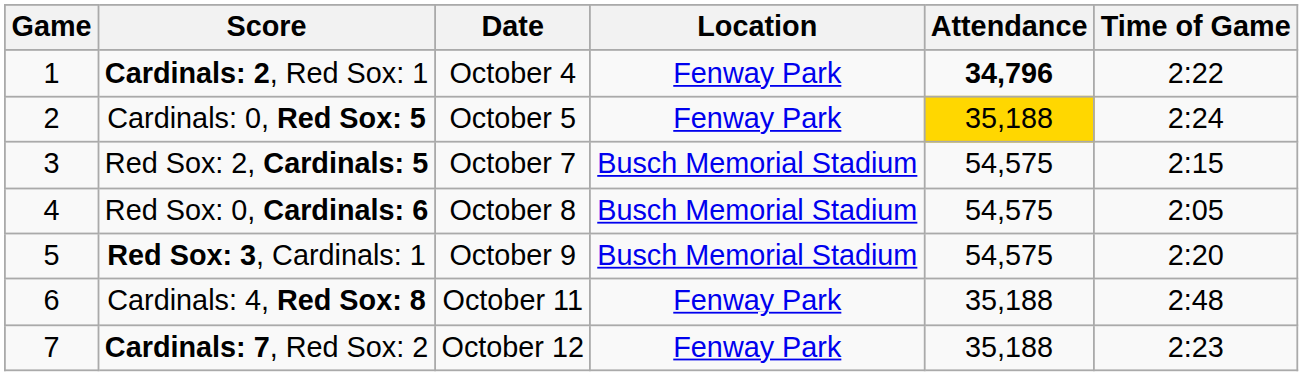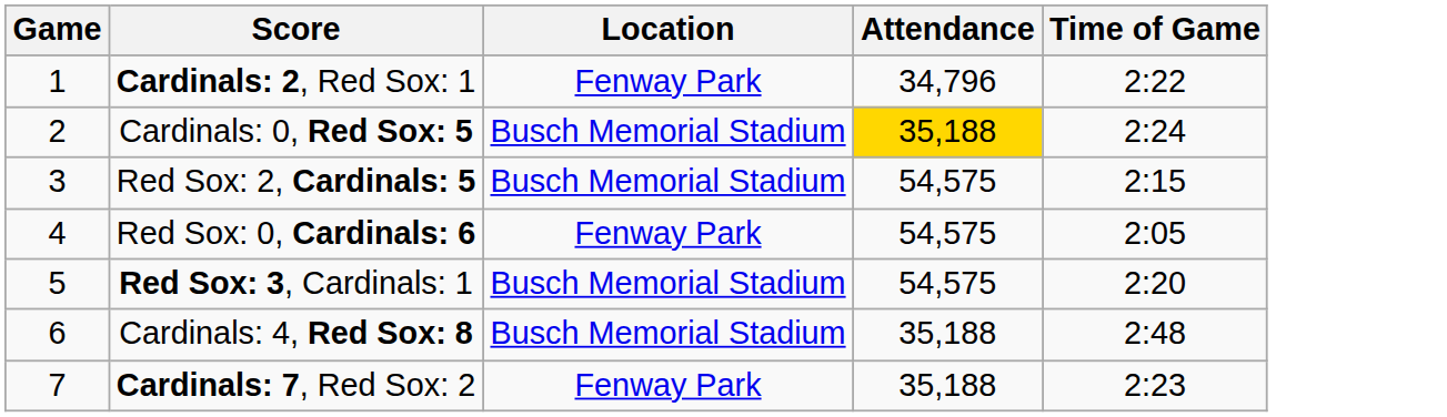 <table class='wikitable' style="text-align: center">
 <tr>
 <th>Game</th>
 <th>Score</th>
-<th>Date</th>
 <th>Location</th>
 <th>Attendance</th>
 <th>Time of Game</th>
 </tr>
 <tr>
 <td>1</td>
 <td><strong>Cardinals: 2</strong>, Red Sox: 1</td>
-<td>October 4</td>
 <td><a href='#'>Fenway Park</a></td>
-<td><strong>34,796</strong></td>
+<td>34,796</td>
 <td>2:22</td>
 </tr>
 <tr>
 <td>2</td>
 <td>Cardinals: 0, <strong>Red Sox: 5</strong></td>
-<td>October 5</td>
-<td><a href='#'>Fenway Park</a></td>
+<td><a href='#'>Busch Memorial Stadium</a></td>
 <td style="background: gold;">35,188</td>
 <td>2:24</td>
 </tr>
 <tr>
 <td>3</td>
 <td>Red Sox: 2, <strong>Cardinals: 5</strong></td>
-<td>October 7</td>
 <td><a href='#'>Busch Memorial Stadium</a></td>
 <td>54,575</td>
 <td>2:15</td>
 </tr>
 <tr>
 <td>4</td>
 <td>Red Sox: 0, <strong>Cardinals: 6</strong></td>
-<td>October 8</td>
-<td><a href='#'>Busch Memorial Stadium</a></td>
+<td><a href='#'>Fenway Park</a></td>
 <td>54,575</td>
 <td>2:05</td>
 </tr>
 <tr>
 <td>5</td>
 <td><strong>Red Sox: 3</strong>, Cardinals: 1</td>
-<td>October 9</td>
 <td><a href='#'>Busch Memorial Stadium</a></td>
 <td>54,575</td>
 <td>2:20</td>
 </tr>
 <tr>
 <td>6</td>
 <td>Cardinals: 4, <strong>Red Sox: 8</strong></td>
-<td>October 11</td>
-<td><a href='#'>Fenway Park</a></td>
+<td><a href='#'>Busch Memorial Stadium</a></td>
 <td>35,188</td>
 <td>2:48</td>
 </tr>
 <tr>
 <td>7</td>
 <td><strong>Cardinals: 7</strong>, Red Sox: 2</td>
-<td>October 12</td>
 <td><a href='#'>Fenway Park</a></td>
 <td>35,188</td>
 <td>2:23</td>
 </tr>
 </table>
